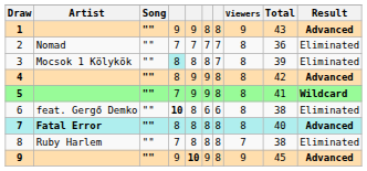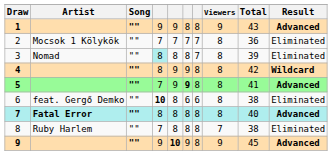 <table class="sortable wikitable" style="margin: 1em auto 1em auto; text-align:center">
 <tr>
 </tr>
 <tr>
 <th>Draw</th>
 <th>Artist</th>
 <th>Song</th>
 <th><small></small></th>
 <th><small></small></th>
 <th><small></small></th>
 <th><small></small></th>
 <th><small>Viewers</small></th>
 <th>Total</th>
 <th>Result</th>
 </tr>
 <tr style="background:navajowhite;">
 <td><strong>1</strong></td>
 <td align="left"><strong></strong></td>
 <td align="left"><strong>""</strong></td>
 <td>9</td>
 <td>9</td>
 <td>8</td>
 <td>8</td>
 <td>9</td>
 <td>43</td>
 <td><strong>Advanced</strong></td>
 </tr>
 <tr>
 <td>2</td>
-<td align="left">Nomad</td>
+<td align="left">Mocsok 1 Kölykök</td>
 <td align="left">""</td>
 <td>7</td>
 <td>7</td>
 <td>7</td>
 <td>7</td>
 <td>8</td>
 <td>36</td>
 <td>Eliminated</td>
 </tr>
 <tr>
 <td>3</td>
-<td align="left">Mocsok 1 Kölykök</td>
+<td align="left">Nomad</td>
 <td align="left">""</td>
 <td style="background: paleturquoise;">8</td>
 <td>8</td>
 <td>8</td>
 <td>7</td>
 <td>8</td>
 <td>39</td>
 <td>Eliminated</td>
 </tr>
 <tr style="background:navajowhite;">
 <td><strong>4</strong></td>
 <td align="left"><strong></strong></td>
 <td align="left"><strong>""</strong></td>
 <td>8</td>
 <td>9</td>
 <td>9</td>
 <td>8</td>
 <td>8</td>
 <td>42</td>
-<td><strong>Advanced</strong></td>
+<td align="left"><strong>Wildcard</strong></td>
 </tr>
 <tr style="background:palegreen;">
 <td><strong>5</strong></td>
 <td align="left"><strong></strong></td>
 <td align="left"><strong>""</strong></td>
 <td>7</td>
 <td>9</td>
-<td>9</td>
+<td><strong>9</strong></td>
 <td>8</td>
 <td>8</td>
 <td>41</td>
-<td align="left"><strong>Wildcard</strong></td>
+<td><strong>Advanced</strong></td>
 </tr>
 <tr>
 <td>6</td>
 <td align="left"> feat. Gergő Demko</td>
 <td align="left">""</td>
 <td><strong>10</strong></td>
 <td>8</td>
 <td>6</td>
 <td>6</td>
 <td>8</td>
 <td>38</td>
 <td>Eliminated</td>
 </tr>
 <tr style="background:paleturquoise;">
 <td><strong>7</strong></td>
 <td align="left"><strong>Fatal Error</strong></td>
 <td align="left"><strong>""</strong></td>
 <td>8</td>
 <td>8</td>
 <td>8</td>
 <td>8</td>
 <td>8</td>
 <td>40</td>
 <td><strong>Advanced</strong></td>
 </tr>
 <tr>
 <td>8</td>
 <td align="left">Ruby Harlem</td>
 <td align="left">""</td>
 <td>7</td>
 <td>8</td>
 <td>8</td>
 <td>8</td>
 <td>7</td>
 <td>38</td>
 <td>Eliminated</td>
 </tr>
 <tr style="background:navajowhite;">
 <td><strong>9</strong></td>
 <td align="left"><strong></strong></td>
 <td align="left"><strong>""</strong></td>
 <td>9</td>
 <td><strong>10</strong></td>
 <td>9</td>
 <td>8</td>
 <td>9</td>
 <td>45</td>
 <td><strong>Advanced</strong></td>
 </tr>
 </table>
